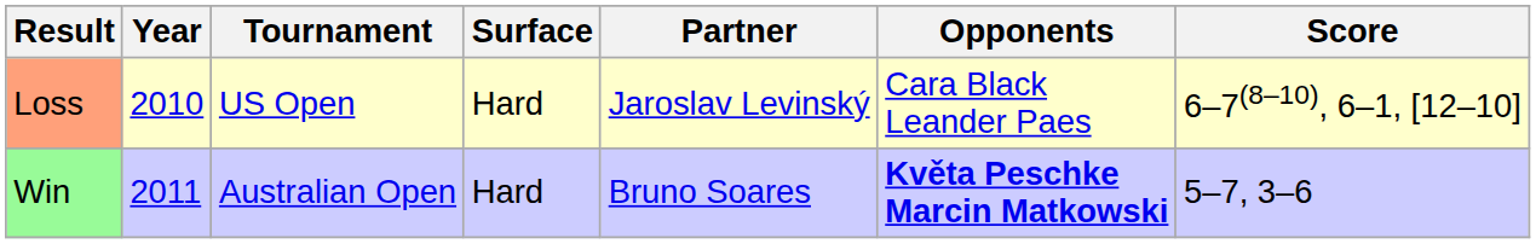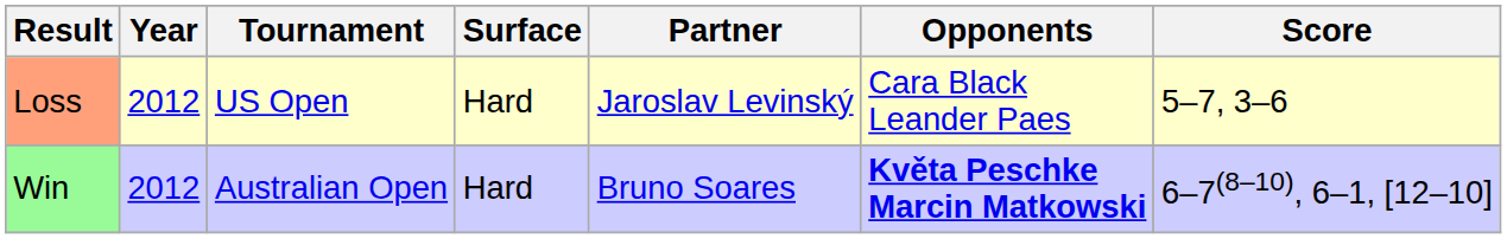 <table class="sortable wikitable">
 <tr>
 <th>Result</th>
 <th>Year</th>
 <th>Tournament</th>
 <th>Surface</th>
 <th>Partner</th>
 <th>Opponents</th>
 <th class=unsortable>Score</th>
 </tr>
 <tr bgcolor=ffffcc>
 <td bgcolor=ffa07a>Loss</td>
-<td><a href='#'>2010</a></td>
+<td><a href='#'>2012</a></td>
 <td><a href='#'>US Open</a></td>
 <td>Hard</td>
 <td> <a href='#'>Jaroslav Levinský</a></td>
 <td> <a href='#'>Cara Black</a> <br>  <a href='#'>Leander Paes</a></td>
-<td>6–7<sup>(8–10)</sup>, 6–1, [12–10]</td>
+<td>5–7, 3–6</td>
 </tr>
 <tr bgcolor=CCCCFF>
 <td bgcolor=98fb98>Win</td>
-<td><a href='#'>2011</a></td>
+<td><a href='#'>2012</a></td>
 <td><a href='#'>Australian Open</a></td>
 <td>Hard</td>
 <td> <a href='#'>Bruno Soares</a></td>
 <td><strong> <a href='#'>Květa Peschke</a> <br>  <a href='#'>Marcin Matkowski</a></strong></td>
-<td>5–7, 3–6</td>
+<td>6–7<sup>(8–10)</sup>, 6–1, [12–10]</td>
 </tr>
 </table>
